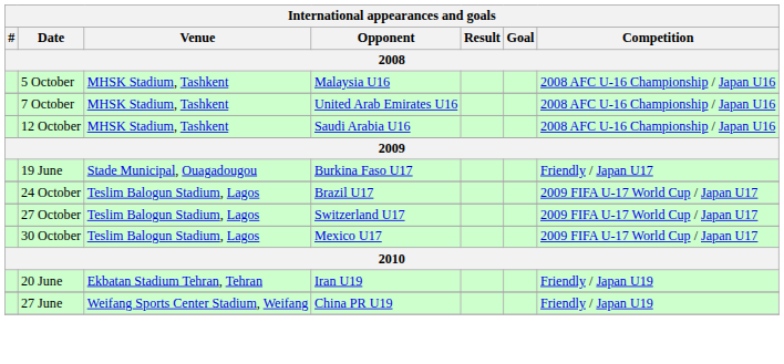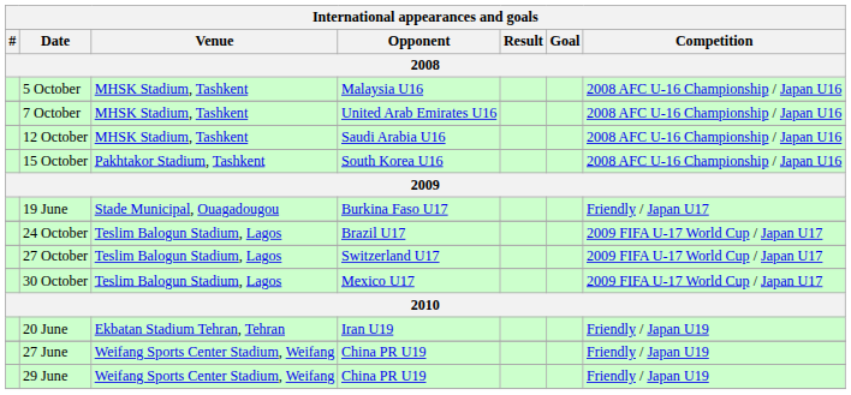 <table class="wikitable collapsible collapsed" style="font-size:90%">
 <tr>
 <th colspan="7"><strong>International appearances and goals</strong></th>
 </tr>
 <tr>
 <th>#</th>
 <th>Date</th>
 <th>Venue</th>
 <th>Opponent</th>
 <th>Result</th>
 <th>Goal</th>
 <th>Competition</th>
 </tr>
 <tr>
 <th colspan="7"><strong>2008</strong></th>
 </tr>
 <tr style="background:#cfc;">
 <td></td>
 <td>5 October</td>
 <td><a href='#'>MHSK Stadium</a>, <a href='#'>Tashkent</a></td>
 <td> <a href='#'>Malaysia U16</a></td>
 <td></td>
 <td></td>
 <td><a href='#'>2008 AFC U-16 Championship</a> / <a href='#'>Japan U16</a></td>
 </tr>
 <tr>
 </tr>
 <tr style="background:#cfc;">
 <td></td>
 <td>7 October</td>
 <td><a href='#'>MHSK Stadium</a>, <a href='#'>Tashkent</a></td>
 <td> <a href='#'>United Arab Emirates U16</a></td>
 <td></td>
 <td></td>
 <td><a href='#'>2008 AFC U-16 Championship</a> / <a href='#'>Japan U16</a></td>
 </tr>
 <tr>
 </tr>
 <tr style="background:#cfc;">
 <td></td>
 <td>12 October</td>
 <td><a href='#'>MHSK Stadium</a>, <a href='#'>Tashkent</a></td>
 <td> <a href='#'>Saudi Arabia U16</a></td>
 <td></td>
 <td></td>
 <td><a href='#'>2008 AFC U-16 Championship</a> / <a href='#'>Japan U16</a></td>
 </tr>
 <tr>
+</tr>
+<tr style="background:#cfc;">
+<td></td>
+<td>15 October</td>
+<td><a href='#'>Pakhtakor Stadium</a>, <a href='#'>Tashkent</a></td>
+<td> <a href='#'>South Korea U16</a></td>
+<td></td>
+<td></td>
+<td><a href='#'>2008 AFC U-16 Championship</a> / <a href='#'>Japan U16</a></td>
 </tr>
 <tr>
 <th colspan="7"><strong>2009</strong></th>
 </tr>
 <tr style="background:#cfc;">
 <td></td>
 <td>19 June</td>
 <td><a href='#'>Stade Municipal</a>, <a href='#'>Ouagadougou</a></td>
 <td> <a href='#'>Burkina Faso U17</a></td>
 <td></td>
 <td></td>
 <td><a href='#'>Friendly</a> / <a href='#'>Japan U17</a></td>
 </tr>
 <tr>
 </tr>
 <tr style="background:#cfc;">
 <td></td>
 <td>24 October</td>
 <td><a href='#'>Teslim Balogun Stadium</a>, <a href='#'>Lagos</a></td>
 <td> <a href='#'>Brazil U17</a></td>
 <td></td>
 <td></td>
 <td><a href='#'>2009 FIFA U-17 World Cup</a> / <a href='#'>Japan U17</a></td>
 </tr>
 <tr>
 </tr>
 <tr style="background:#cfc;">
 <td></td>
 <td>27 October</td>
 <td><a href='#'>Teslim Balogun Stadium</a>, <a href='#'>Lagos</a></td>
 <td> <a href='#'>Switzerland U17</a></td>
 <td></td>
 <td></td>
 <td><a href='#'>2009 FIFA U-17 World Cup</a> / <a href='#'>Japan U17</a></td>
 </tr>
 <tr>
 </tr>
 <tr style="background:#cfc;">
 <td></td>
 <td>30 October</td>
 <td><a href='#'>Teslim Balogun Stadium</a>, <a href='#'>Lagos</a></td>
 <td> <a href='#'>Mexico U17</a></td>
 <td></td>
 <td></td>
 <td><a href='#'>2009 FIFA U-17 World Cup</a> / <a href='#'>Japan U17</a></td>
 </tr>
 <tr>
 <th colspan="7"><strong>2010</strong></th>
 </tr>
 <tr style="background:#cfc;">
 <td></td>
 <td>20 June</td>
 <td><a href='#'>Ekbatan Stadium Tehran</a>, <a href='#'>Tehran</a></td>
 <td> <a href='#'>Iran U19</a></td>
 <td></td>
 <td></td>
 <td><a href='#'>Friendly</a> / <a href='#'>Japan U19</a></td>
 </tr>
 <tr>
 </tr>
 <tr style="background:#cfc;">
 <td></td>
 <td>27 June</td>
 <td><a href='#'>Weifang Sports Center Stadium</a>, <a href='#'>Weifang</a></td>
 <td> <a href='#'>China PR U19</a></td>
 <td></td>
 <td></td>
 <td><a href='#'>Friendly</a> / <a href='#'>Japan U19</a></td>
 </tr>
 <tr>
 </tr>
+<tr style="background:#cfc;">
+<td></td>
+<td>29 June</td>
+<td><a href='#'>Weifang Sports Center Stadium</a>, <a href='#'>Weifang</a></td>
+<td> <a href='#'>China PR U19</a></td>
+<td></td>
+<td></td>
+<td><a href='#'>Friendly</a> / <a href='#'>Japan U19</a></td>
+</tr>
 <tr>
 </tr>
 </table>
